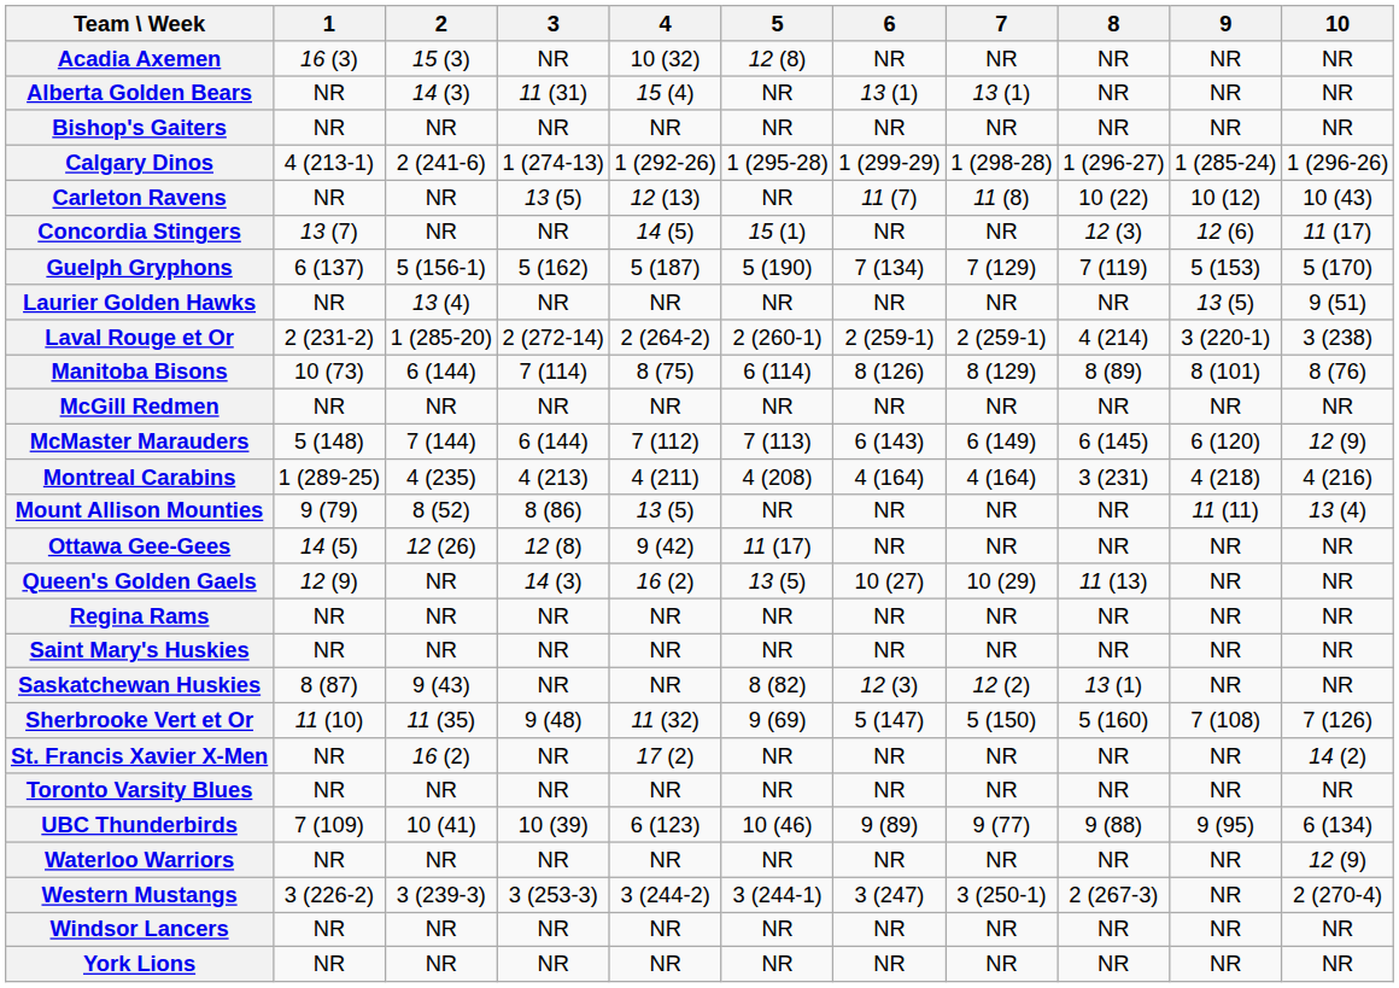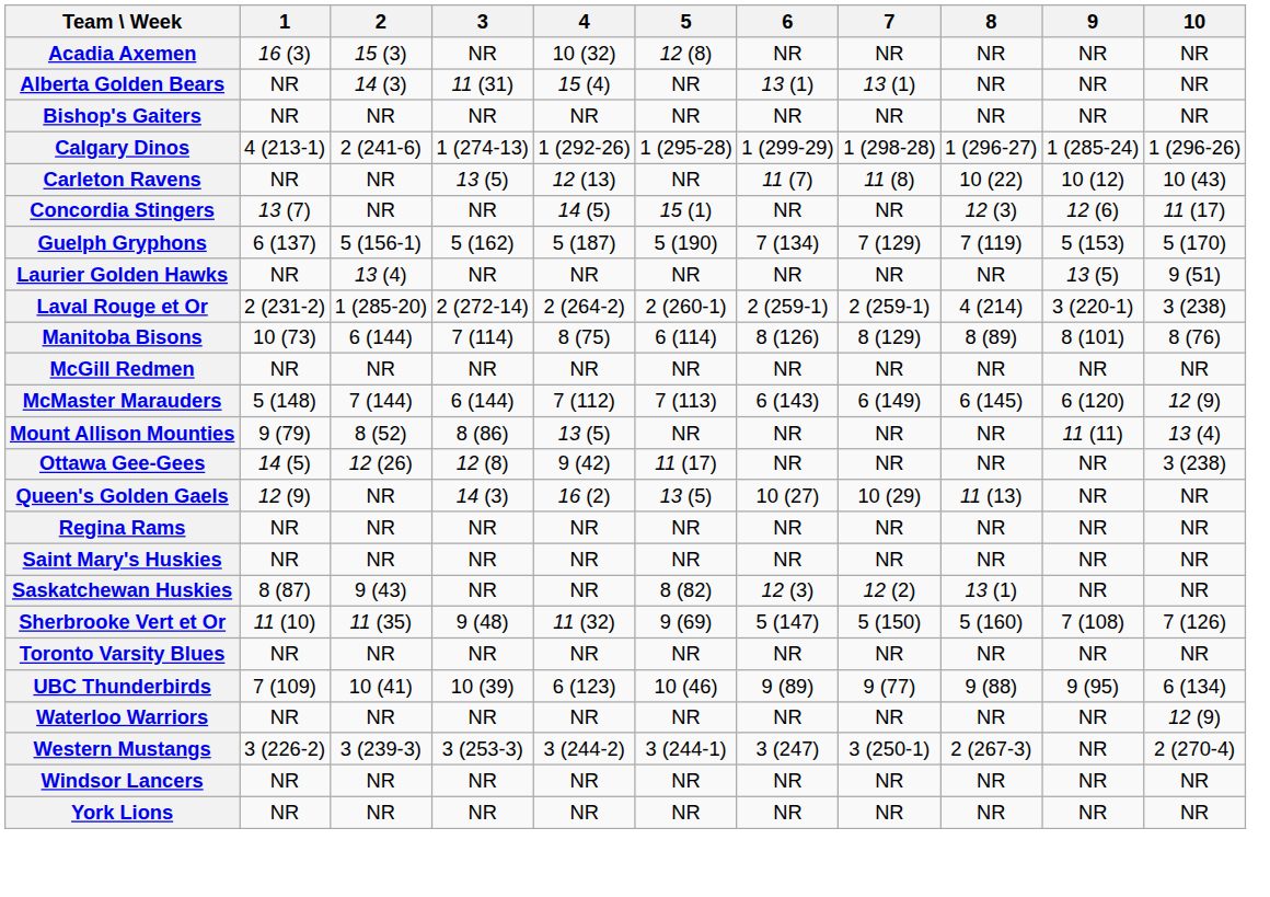 <table class="wikitable sortable" style="font-size:90%; text-align:center;">
 <tr>
 <th scope="col">Team \ Week</th>
 <th scope="col" data-sort-type="number">1</th>
 <th scope="col" data-sort-type="number">2</th>
 <th scope="col" data-sort-type="number">3</th>
 <th scope="col" data-sort-type="number">4</th>
 <th scope="col" data-sort-type="number">5</th>
 <th scope="col" data-sort-type="number">6</th>
 <th scope="col" data-sort-type="number">7</th>
 <th scope="col" data-sort-type="number">8</th>
 <th scope="col" data-sort-type="number">9</th>
 <th scope="col" data-sort-type="number">10</th>
 </tr>
 <tr>
 <th scope="row"><a href='#'>Acadia Axemen</a></th>
 <td><em>16</em> (3)</td>
 <td><em>15</em> (3)</td>
 <td>NR</td>
 <td>10 (32)</td>
 <td><em>12</em> (8)</td>
 <td>NR</td>
 <td>NR</td>
 <td>NR</td>
 <td>NR</td>
 <td>NR</td>
 </tr>
 <tr>
 <th scope="row"><a href='#'>Alberta Golden Bears</a></th>
 <td>NR</td>
 <td><em>14</em> (3)</td>
 <td><em>11</em> (31)</td>
 <td><em>15</em> (4)</td>
 <td>NR</td>
 <td><em>13</em> (1)</td>
 <td><em>13</em> (1)</td>
 <td>NR</td>
 <td>NR</td>
 <td>NR</td>
 </tr>
 <tr>
 <th scope="row"><a href='#'>Bishop's Gaiters</a></th>
 <td>NR</td>
 <td>NR</td>
 <td>NR</td>
 <td>NR</td>
 <td>NR</td>
 <td>NR</td>
 <td>NR</td>
 <td>NR</td>
 <td>NR</td>
 <td>NR</td>
 </tr>
 <tr>
 <th scope="row"><a href='#'>Calgary Dinos</a></th>
 <td>4 (213-1)</td>
 <td>2 (241-6)</td>
 <td>1 (274-13)</td>
 <td>1 (292-26)</td>
 <td>1 (295-28)</td>
 <td>1 (299-29)</td>
 <td>1 (298-28)</td>
 <td>1 (296-27)</td>
 <td>1 (285-24)</td>
 <td>1 (296-26)</td>
 </tr>
 <tr>
 <th scope="row"><a href='#'>Carleton Ravens</a></th>
 <td>NR</td>
 <td>NR</td>
 <td><em>13</em> (5)</td>
 <td><em>12</em> (13)</td>
 <td>NR</td>
 <td><em>11</em> (7)</td>
 <td><em>11</em> (8)</td>
 <td>10 (22)</td>
 <td>10 (12)</td>
 <td>10 (43)</td>
 </tr>
 <tr>
 <th scope="row"><a href='#'>Concordia Stingers</a></th>
 <td><em>13</em> (7)</td>
 <td>NR</td>
 <td>NR</td>
 <td><em>14</em> (5)</td>
 <td><em>15</em> (1)</td>
 <td>NR</td>
 <td>NR</td>
 <td><em>12</em> (3)</td>
 <td><em>12</em> (6)</td>
 <td><em>11</em> (17)</td>
 </tr>
 <tr>
 <th scope="row"><a href='#'>Guelph Gryphons</a></th>
 <td>6 (137)</td>
 <td>5 (156-1)</td>
 <td>5 (162)</td>
 <td>5 (187)</td>
 <td>5 (190)</td>
 <td>7 (134)</td>
 <td>7 (129)</td>
 <td>7 (119)</td>
 <td>5 (153)</td>
 <td>5 (170)</td>
 </tr>
 <tr>
 <th scope="row"><a href='#'>Laurier Golden Hawks</a></th>
 <td>NR</td>
 <td><em>13</em> (4)</td>
 <td>NR</td>
 <td>NR</td>
 <td>NR</td>
 <td>NR</td>
 <td>NR</td>
 <td>NR</td>
 <td><em>13</em> (5)</td>
 <td>9 (51)</td>
 </tr>
 <tr>
 <th scope="row"><a href='#'>Laval Rouge et Or</a></th>
 <td>2 (231-2)</td>
 <td>1 (285-20)</td>
 <td>2 (272-14)</td>
 <td>2 (264-2)</td>
 <td>2 (260-1)</td>
 <td>2 (259-1)</td>
 <td>2 (259-1)</td>
 <td>4 (214)</td>
 <td>3 (220-1)</td>
 <td>3 (238)</td>
 </tr>
 <tr>
 <th scope="row"><a href='#'>Manitoba Bisons</a></th>
 <td>10 (73)</td>
 <td>6 (144)</td>
 <td>7 (114)</td>
 <td>8 (75)</td>
 <td>6 (114)</td>
 <td>8 (126)</td>
 <td>8 (129)</td>
 <td>8 (89)</td>
 <td>8 (101)</td>
 <td>8 (76)</td>
 </tr>
 <tr>
 <th scope="row"><a href='#'>McGill Redmen</a></th>
 <td>NR</td>
 <td>NR</td>
 <td>NR</td>
 <td>NR</td>
 <td>NR</td>
 <td>NR</td>
 <td>NR</td>
 <td>NR</td>
 <td>NR</td>
 <td>NR</td>
 </tr>
 <tr>
 <th scope="row"><a href='#'>McMaster Marauders</a></th>
 <td>5 (148)</td>
 <td>7 (144)</td>
 <td>6 (144)</td>
 <td>7 (112)</td>
 <td>7 (113)</td>
 <td>6 (143)</td>
 <td>6 (149)</td>
 <td>6 (145)</td>
 <td>6 (120)</td>
 <td><em>12</em> (9)</td>
 </tr>
 <tr>
-<th scope="row"><a href='#'>Montreal Carabins</a></th>
-<td>1 (289-25)</td>
-<td>4 (235)</td>
-<td>4 (213)</td>
-<td>4 (211)</td>
-<td>4 (208)</td>
-<td>4 (164)</td>
-<td>4 (164)</td>
-<td>3 (231)</td>
-<td>4 (218)</td>
-<td>4 (216)</td>
-</tr>
-<tr>
 <th scope="row"><a href='#'>Mount Allison Mounties</a></th>
 <td>9 (79)</td>
 <td>8 (52)</td>
 <td>8 (86)</td>
 <td><em>13</em> (5)</td>
 <td>NR</td>
 <td>NR</td>
 <td>NR</td>
 <td>NR</td>
 <td><em>11</em> (11)</td>
 <td><em>13</em> (4)</td>
 </tr>
 <tr>
 <th scope="row"><a href='#'>Ottawa Gee-Gees</a></th>
 <td><em>14</em> (5)</td>
 <td><em>12</em> (26)</td>
 <td><em>12</em> (8)</td>
 <td>9 (42)</td>
 <td><em>11</em> (17)</td>
 <td>NR</td>
 <td>NR</td>
 <td>NR</td>
 <td>NR</td>
-<td>NR</td>
+<td>3 (238)</td>
 </tr>
 <tr>
 <th scope="row"><a href='#'>Queen's Golden Gaels</a></th>
 <td><em>12</em> (9)</td>
 <td>NR</td>
 <td><em>14</em> (3)</td>
 <td><em>16</em> (2)</td>
 <td><em>13</em> (5)</td>
 <td>10 (27)</td>
 <td>10 (29)</td>
 <td><em>11</em> (13)</td>
 <td>NR</td>
 <td>NR</td>
 </tr>
 <tr>
 <th scope="row"><a href='#'>Regina Rams</a></th>
 <td>NR</td>
 <td>NR</td>
 <td>NR</td>
 <td>NR</td>
 <td>NR</td>
 <td>NR</td>
 <td>NR</td>
 <td>NR</td>
 <td>NR</td>
 <td>NR</td>
 </tr>
 <tr>
 <th scope="row"><a href='#'>Saint Mary's Huskies</a></th>
 <td>NR</td>
 <td>NR</td>
 <td>NR</td>
 <td>NR</td>
 <td>NR</td>
 <td>NR</td>
 <td>NR</td>
 <td>NR</td>
 <td>NR</td>
 <td>NR</td>
 </tr>
 <tr>
 <th scope="row"><a href='#'>Saskatchewan Huskies</a></th>
 <td>8 (87)</td>
 <td>9 (43)</td>
 <td>NR</td>
 <td>NR</td>
 <td>8 (82)</td>
 <td><em>12</em> (3)</td>
 <td><em>12</em> (2)</td>
 <td><em>13</em> (1)</td>
 <td>NR</td>
 <td>NR</td>
 </tr>
 <tr>
 <th scope="row"><a href='#'>Sherbrooke Vert et Or</a></th>
 <td><em>11</em> (10)</td>
 <td><em>11</em> (35)</td>
 <td>9 (48)</td>
 <td><em>11</em> (32)</td>
 <td>9 (69)</td>
 <td>5 (147)</td>
 <td>5 (150)</td>
 <td>5 (160)</td>
 <td>7 (108)</td>
 <td>7 (126)</td>
-</tr>
-<tr>
-<th scope="row"><a href='#'>St. Francis Xavier X-Men</a></th>
-<td>NR</td>
-<td><em>16</em> (2)</td>
-<td>NR</td>
-<td><em>17</em> (2)</td>
-<td>NR</td>
-<td>NR</td>
-<td>NR</td>
-<td>NR</td>
-<td>NR</td>
-<td><em>14</em> (2)</td>
 </tr>
 <tr>
 <th scope="row"><a href='#'>Toronto Varsity Blues</a></th>
 <td>NR</td>
 <td>NR</td>
 <td>NR</td>
 <td>NR</td>
 <td>NR</td>
 <td>NR</td>
 <td>NR</td>
 <td>NR</td>
 <td>NR</td>
 <td>NR</td>
 </tr>
 <tr>
 <th scope="row"><a href='#'>UBC Thunderbirds</a></th>
 <td>7 (109)</td>
 <td>10 (41)</td>
 <td>10 (39)</td>
 <td>6 (123)</td>
 <td>10 (46)</td>
 <td>9 (89)</td>
 <td>9 (77)</td>
 <td>9 (88)</td>
 <td>9 (95)</td>
 <td>6 (134)</td>
 </tr>
 <tr>
 <th scope="row"><a href='#'>Waterloo Warriors</a></th>
 <td>NR</td>
 <td>NR</td>
 <td>NR</td>
 <td>NR</td>
 <td>NR</td>
 <td>NR</td>
 <td>NR</td>
 <td>NR</td>
 <td>NR</td>
 <td><em>12</em> (9)</td>
 </tr>
 <tr>
 <th scope="row"><a href='#'>Western Mustangs</a></th>
 <td>3 (226-2)</td>
 <td>3 (239-3)</td>
 <td>3 (253-3)</td>
 <td>3 (244-2)</td>
 <td>3 (244-1)</td>
 <td>3 (247)</td>
 <td>3 (250-1)</td>
 <td>2 (267-3)</td>
 <td>NR</td>
 <td>2 (270-4)</td>
 </tr>
 <tr>
 <th scope="row"><a href='#'>Windsor Lancers</a></th>
 <td>NR</td>
 <td>NR</td>
 <td>NR</td>
 <td>NR</td>
 <td>NR</td>
 <td>NR</td>
 <td>NR</td>
 <td>NR</td>
 <td>NR</td>
 <td>NR</td>
 </tr>
 <tr>
 <th scope="row"><a href='#'>York Lions</a></th>
 <td>NR</td>
 <td>NR</td>
 <td>NR</td>
 <td>NR</td>
 <td>NR</td>
 <td>NR</td>
 <td>NR</td>
 <td>NR</td>
 <td>NR</td>
 <td>NR</td>
 </tr>
 </table>
